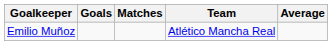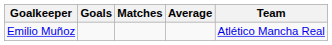 <table class="wikitable sortable" class="wikitable">
 <tr style="background:#ccc; text-align:center;">
 <th>Goalkeeper</th>
 <th>Goals</th>
 <th>Matches</th>
+<th>Average</th>
 <th>Team</th>
-<th>Average</th>
 </tr>
 <tr>
 <td> <a href='#'>Emilio Muñoz</a></td>
 <td></td>
 <td></td>
+<td></td>
 <td><a href='#'>Atlético Mancha Real</a></td>
-<td></td>
 </tr>
 </table>
